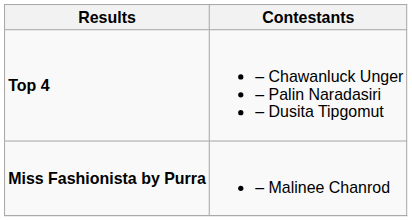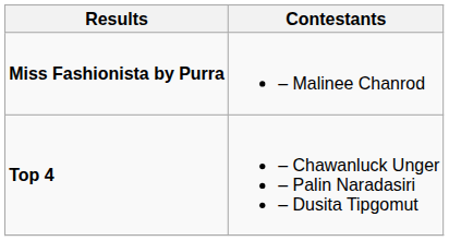 <table class="wikitable" style="font-size: 95%;">
 <tr>
 <th>Results</th>
 <th>Contestants</th>
 </tr>
 <tr>
+<td><strong>Miss Fashionista by Purra</strong></td>
+<td><br><ul><li><strong></strong> – Malinee Chanrod</li></ul></td>
+</tr>
+<tr>
 <td><strong>Top 4</strong></td>
 <td><br><ul><li><strong></strong> – Chawanluck Unger</li><li><strong></strong> – Palin Naradasiri</li><li><strong></strong> – Dusita Tipgomut</li></ul></td>
 </tr>
 <tr>
-<td><strong>Miss Fashionista by Purra</strong></td>
-<td><br><ul><li><strong></strong> – Malinee Chanrod</li></ul></td>
-</tr>
-<tr>
 </tr>
 </table>
